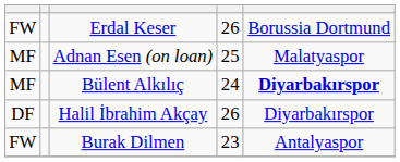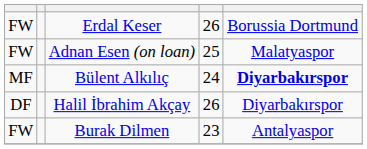 <table class="wikitable sortable" style="text-align: center">
 <tr>
 <th></th>
 <th></th>
 <th></th>
 <th></th>
 <th></th>
 </tr>
 <tr>
 <td>FW</td>
 <td></td>
 <td><a href='#'>Erdal Keser</a></td>
 <td>26</td>
 <td><a href='#'>Borussia Dortmund</a></td>
 </tr>
 <tr>
-<td>MF</td>
+<td>FW</td>
 <td></td>
 <td><a href='#'>Adnan Esen</a> <em>(on loan)</em></td>
 <td>25</td>
 <td><a href='#'>Malatyaspor</a></td>
 </tr>
 <tr>
 <td>MF</td>
 <td></td>
 <td><a href='#'>Bülent Alkılıç</a></td>
 <td>24</td>
 <td><strong><a href='#'>Diyarbakırspor</a></strong></td>
 </tr>
 <tr>
 <td>DF</td>
 <td></td>
 <td><a href='#'>Halil İbrahim Akçay</a></td>
 <td>26</td>
 <td><a href='#'>Diyarbakırspor</a></td>
 </tr>
 <tr>
 <td>FW</td>
 <td></td>
 <td><a href='#'>Burak Dilmen</a></td>
 <td>23</td>
 <td><a href='#'>Antalyaspor</a></td>
 </tr>
 <tr>
 </tr>
 </table>
